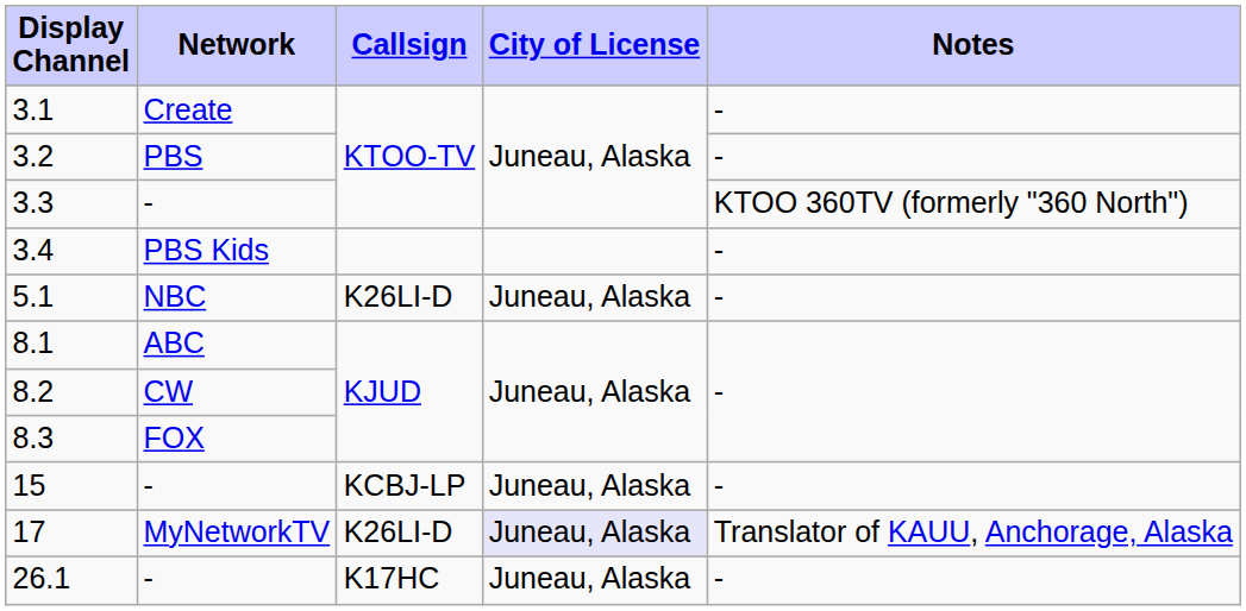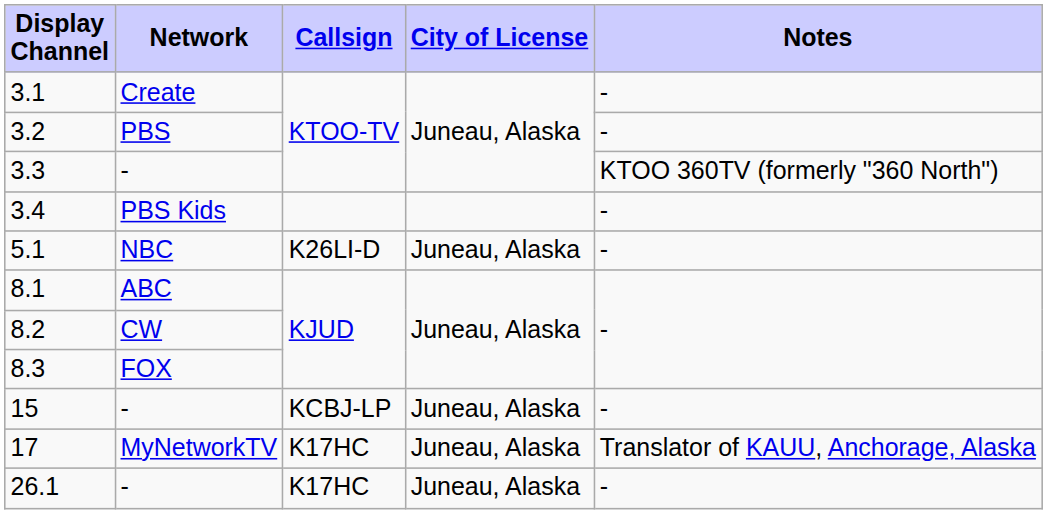 <table class="wikitable" border="1">
 <tr>
 <th style="background:#ccccff;"><strong>Display<br>Channel</strong></th>
 <th style="background:#ccccff;"><strong>Network</strong></th>
 <th style="background:#ccccff;"><strong><a href='#'>Callsign</a></strong></th>
 <th style="background:#ccccff;"><strong><a href='#'>City of License</a></strong></th>
 <th style="background:#ccccff;"><strong>Notes</strong></th>
 </tr>
 <tr>
 <td rowspan=1>3.1</td>
 <td><a href='#'>Create</a></td>
 <td rowspan="3"><a href='#'>KTOO-TV</a></td>
 <td rowspan="3">Juneau, Alaska</td>
 <td rowspan=1>-</td>
 </tr>
 <tr>
 <td>3.2</td>
 <td rowspan=1><a href='#'>PBS</a></td>
 <td>-</td>
 </tr>
 <tr>
 <td>3.3</td>
 <td>-</td>
 <td>KTOO 360TV (formerly "360 North")</td>
 </tr>
 <tr>
 <td>3.4</td>
 <td><a href='#'>PBS Kids</a></td>
 <td></td>
 <td></td>
 <td>-</td>
 </tr>
 <tr>
 <td>5.1</td>
 <td><a href='#'>NBC</a></td>
 <td>K26LI-D</td>
 <td>Juneau, Alaska</td>
 <td>-</td>
 </tr>
 <tr>
 <td rowspan=1>8.1</td>
 <td rowspan=1><a href='#'>ABC</a></td>
 <td rowspan=3><a href='#'>KJUD</a></td>
 <td rowspan=3>Juneau, Alaska</td>
 <td rowspan=3>-</td>
 </tr>
 <tr>
 <td>8.2</td>
 <td><a href='#'>CW</a></td>
 </tr>
 <tr>
 <td>8.3</td>
 <td><a href='#'>FOX</a></td>
 </tr>
 <tr>
 <td>15</td>
 <td>-</td>
 <td>KCBJ-LP</td>
 <td>Juneau, Alaska</td>
 <td>-</td>
 </tr>
 <tr>
 <td>17</td>
 <td><a href='#'>MyNetworkTV</a></td>
-<td>K26LI-D</td>
-<td style="background: lavender;">Juneau, Alaska</td>
+<td>K17HC</td>
+<td>Juneau, Alaska</td>
 <td>Translator of <a href='#'>KAUU</a>, <a href='#'>Anchorage, Alaska</a></td>
 </tr>
 <tr>
 <td>26.1</td>
 <td>-</td>
 <td>K17HC</td>
 <td>Juneau, Alaska</td>
 <td>-</td>
 </tr>
 </table>
